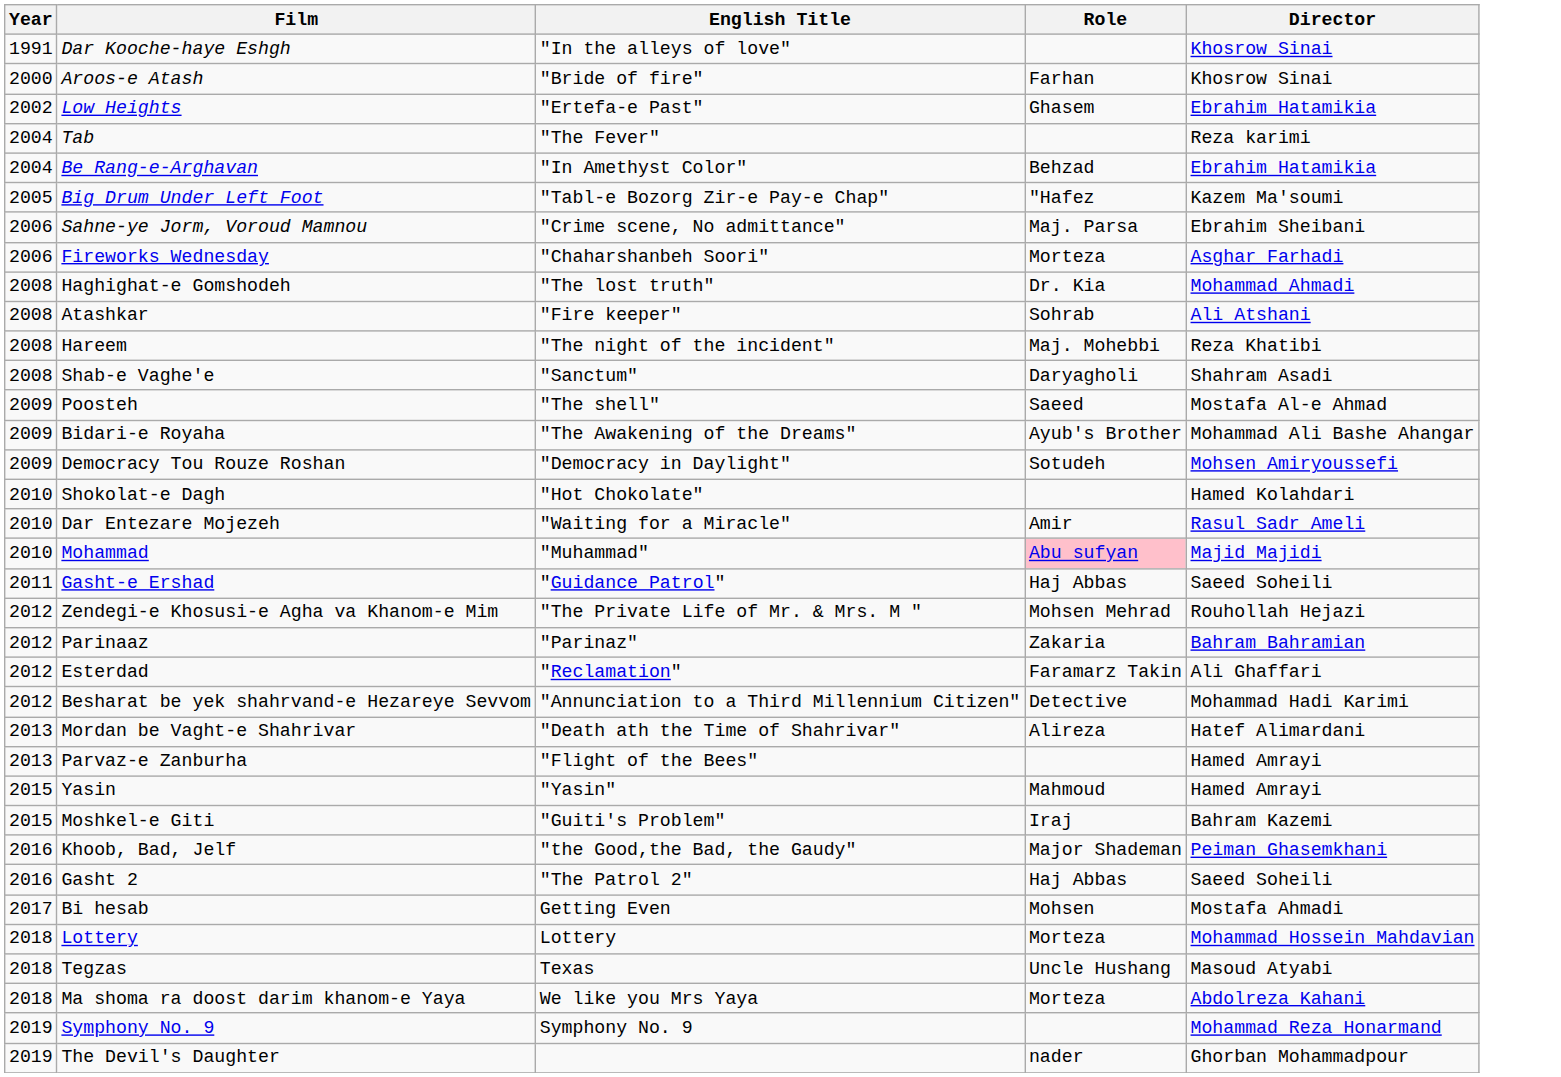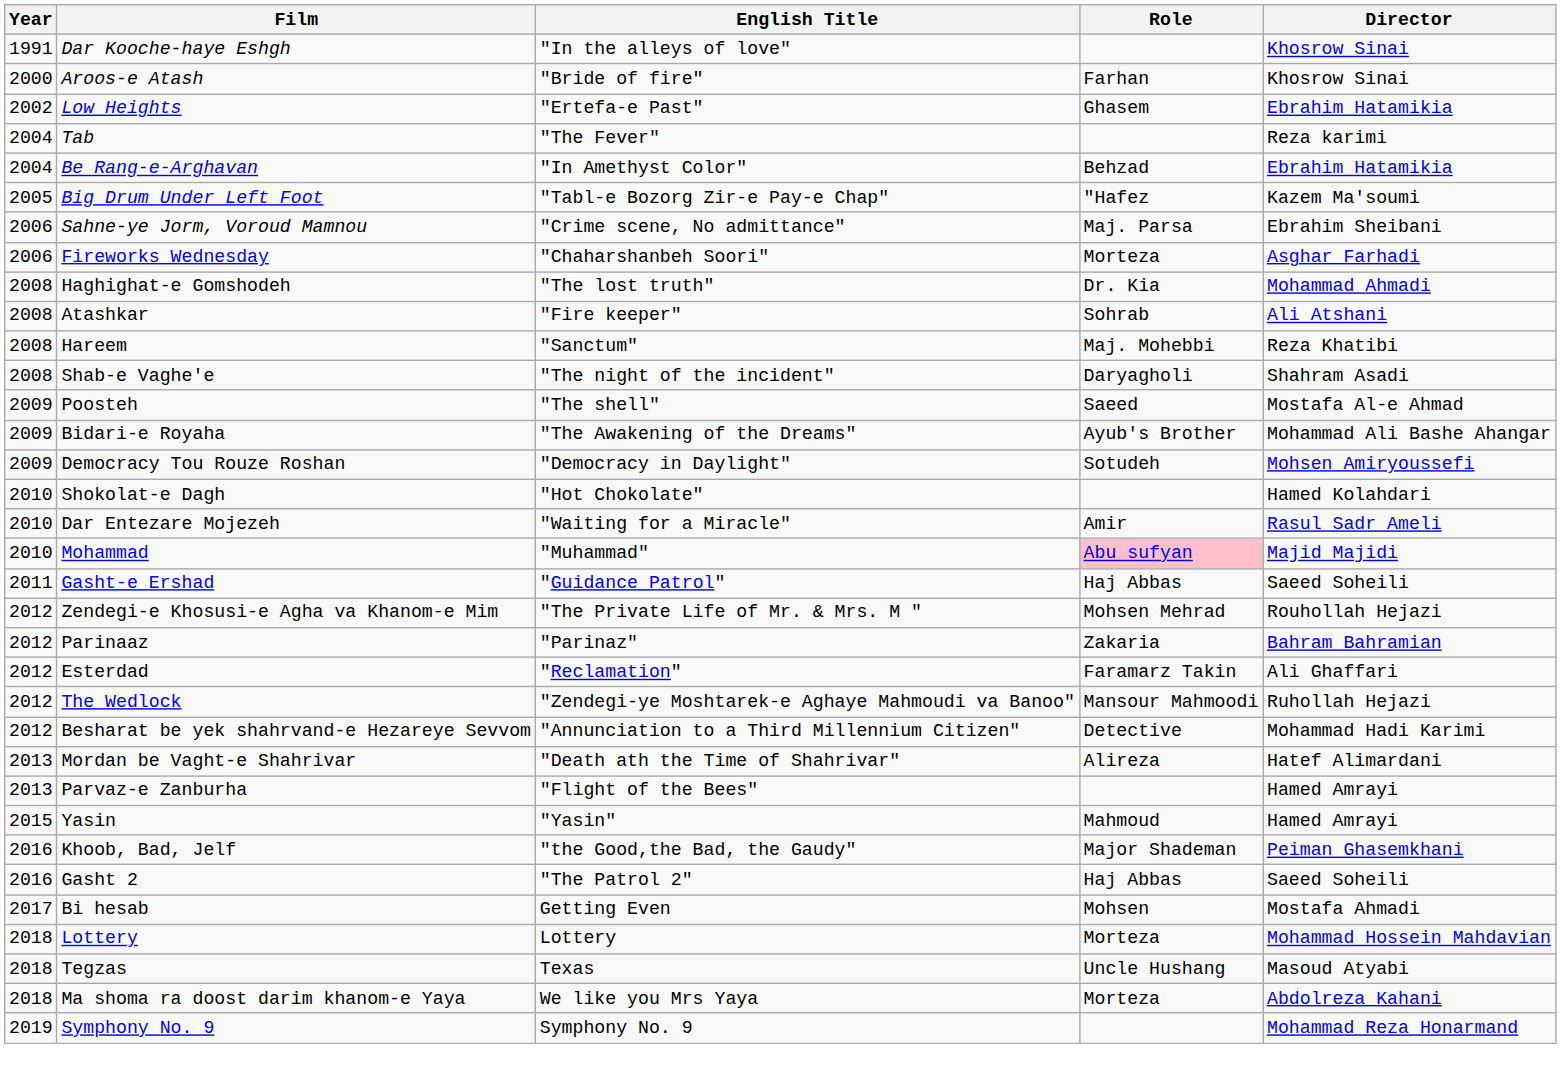 <table class="wikitable">
 <tr>
 <th>Year</th>
 <th>Film</th>
 <th>English Title</th>
 <th>Role</th>
 <th>Director</th>
 </tr>
 <tr>
 <td>1991</td>
 <td><em>Dar Kooche-haye Eshgh</em></td>
 <td>"In the alleys of love"</td>
 <td></td>
 <td><a href='#'>Khosrow Sinai</a></td>
 </tr>
 <tr>
 <td>2000</td>
 <td><em>Aroos-e Atash</em></td>
 <td>"Bride of fire"</td>
 <td>Farhan</td>
 <td>Khosrow Sinai</td>
 </tr>
 <tr>
 <td>2002</td>
 <td><em><a href='#'>Low Heights</a></em></td>
 <td>"Ertefa-e Past"</td>
 <td>Ghasem</td>
 <td><a href='#'>Ebrahim Hatamikia</a></td>
 </tr>
 <tr>
 <td>2004</td>
 <td><em>Tab</em></td>
 <td>"The Fever"</td>
 <td></td>
 <td>Reza karimi</td>
 </tr>
 <tr>
 <td>2004</td>
 <td><em><a href='#'>Be Rang-e-Arghavan</a></em></td>
 <td>"In Amethyst Color"</td>
 <td>Behzad</td>
 <td><a href='#'>Ebrahim Hatamikia</a></td>
 </tr>
 <tr>
 <td>2005</td>
 <td><em><a href='#'>Big Drum Under Left Foot</a></em></td>
 <td>"Tabl-e Bozorg Zir-e Pay-e Chap"</td>
 <td>"Hafez </td>
 <td>Kazem Ma'soumi</td>
 </tr>
 <tr>
 <td>2006</td>
 <td><em>Sahne-ye Jorm, Voroud Mamnou<strong></td>
 <td>"Crime scene, No admittance"</td>
 <td>Maj. Parsa</td>
 <td>Ebrahim Sheibani</td>
 </tr>
 <tr>
 <td>2006</td>
 <td></em><a href='#'>Fireworks Wednesday</a><em></td>
 <td>"Chaharshanbeh Soori"</td>
 <td>Morteza</td>
 <td><a href='#'>Asghar Farhadi</a></td>
 </tr>
 <tr>
 <td>2008</td>
 <td></em>Haghighat-e Gomshodeh<em></td>
 <td>"The lost truth"</td>
 <td>Dr. Kia</td>
 <td><a href='#'>Mohammad Ahmadi</a></td>
 </tr>
 <tr>
 <td>2008</td>
 <td></em>Atashkar<em></td>
 <td>"Fire keeper"</td>
 <td>Sohrab</td>
 <td><a href='#'>Ali Atshani</a></td>
 </tr>
 <tr>
 <td>2008</td>
 <td></em>Hareem<em></td>
-<td>"The night of the incident"</td>
+<td>"Sanctum"</td>
 <td>Maj. Mohebbi</td>
 <td>Reza Khatibi</td>
 </tr>
 <tr>
 <td>2008</td>
 <td></em>Shab-e Vaghe'e<em></td>
-<td>"Sanctum"</td>
+<td>"The night of the incident"</td>
 <td>Daryagholi</td>
 <td>Shahram Asadi</td>
 </tr>
 <tr>
 <td>2009</td>
 <td></em>Poosteh<em></td>
 <td>"The shell"</td>
 <td>Saeed</td>
 <td>Mostafa Al-e Ahmad</td>
 </tr>
 <tr>
 <td>2009</td>
 <td></em>Bidari-e Royaha<em></td>
 <td>"The Awakening of the Dreams"</td>
 <td>Ayub's Brother</td>
 <td>Mohammad Ali Bashe Ahangar</td>
 </tr>
 <tr>
 <td>2009</td>
 <td></em>Democracy Tou Rouze Roshan <em></td>
 <td>"Democracy in Daylight"</td>
 <td>Sotudeh</td>
 <td><a href='#'>Mohsen Amiryoussefi</a></td>
 </tr>
 <tr>
 <td>2010</td>
 <td></em>Shokolat-e Dagh<em></td>
 <td>"Hot Chokolate"</td>
 <td></td>
 <td>Hamed Kolahdari</td>
 </tr>
 <tr>
 <td>2010</td>
 <td></em>Dar Entezare Mojezeh<em></td>
 <td>"Waiting for a Miracle"</td>
 <td>Amir</td>
 <td><a href='#'>Rasul Sadr Ameli</a></td>
 </tr>
 <tr>
 <td>2010</td>
 <td></em><a href='#'>Mohammad</a><em></td>
 <td>"Muhammad"</td>
 <td style="background: pink;"><a href='#'>Abu sufyan</a></td>
 <td><a href='#'>Majid Majidi</a></td>
 </tr>
 <tr>
 <td>2011</td>
 <td></em><a href='#'>Gasht-e Ershad</a><em></td>
 <td>"<a href='#'>Guidance Patrol</a>"</td>
 <td>Haj Abbas</td>
 <td>Saeed Soheili</td>
 </tr>
 <tr>
 <td>2012</td>
 <td></em>Zendegi-e Khosusi-e Agha va Khanom-e Mim<em></td>
 <td>"The Private Life of Mr. & Mrs. M "</td>
 <td>Mohsen Mehrad</td>
 <td>Rouhollah Hejazi</td>
 </tr>
 <tr>
 <td>2012</td>
 <td></em>Parinaaz<em></td>
 <td>"Parinaz"</td>
 <td>Zakaria</td>
 <td><a href='#'>Bahram Bahramian</a></td>
 </tr>
 <tr>
 <td>2012</td>
 <td></em>Esterdad<em></td>
 <td>"<a href='#'>Reclamation</a>"</td>
 <td>Faramarz Takin</td>
 <td>Ali Ghaffari</td>
 </tr>
 <tr>
 <td>2012</td>
+<td></em><a href='#'>The Wedlock</a><em></td>
+<td>"Zendegi-ye Moshtarek-e Aghaye Mahmoudi va Banoo"</td>
+<td>Mansour Mahmoodi</td>
+<td>Ruhollah Hejazi</td>
+</tr>
+<tr>
+<td>2012</td>
 <td></em>Besharat be yek shahrvand-e Hezareye Sevvom<em></td>
 <td>"Annunciation to a Third Millennium Citizen"</td>
 <td>Detective</td>
 <td>Mohammad Hadi Karimi</td>
 </tr>
 <tr>
 <td>2013</td>
 <td></em>Mordan be Vaght-e Shahrivar<em></td>
 <td>"Death ath the Time of Shahrivar"</td>
 <td>Alireza</td>
 <td>Hatef Alimardani</td>
 </tr>
 <tr>
 <td>2013</td>
 <td></em>Parvaz-e Zanburha<em></td>
 <td>"Flight of the Bees"</td>
 <td></td>
 <td>Hamed Amrayi</td>
 </tr>
 <tr>
 <td>2015</td>
 <td></em>Yasin<em></td>
 <td>"Yasin"</td>
 <td>Mahmoud</td>
 <td>Hamed Amrayi</td>
-</tr>
-<tr>
-<td>2015</td>
-<td></em>Moshkel-e Giti<em></td>
-<td>"Guiti's Problem"</td>
-<td>Iraj</td>
-<td>Bahram Kazemi</td>
 </tr>
 <tr>
 <td>2016</td>
 <td></em>Khoob, Bad, Jelf<em></td>
 <td>"the Good,the Bad, the Gaudy"</td>
 <td>Major Shademan</td>
 <td><a href='#'>Peiman Ghasemkhani</a></td>
 </tr>
 <tr>
 <td>2016</td>
 <td></em>Gasht 2<em></td>
 <td>"The Patrol 2"</td>
 <td>Haj Abbas</td>
 <td>Saeed Soheili</td>
 </tr>
 <tr>
 <td>2017</td>
 <td></em>Bi hesab <em></td>
 <td>Getting Even</td>
 <td>Mohsen</td>
 <td>Mostafa Ahmadi</td>
 </tr>
 <tr>
 <td>2018</td>
 <td></em><a href='#'>Lottery</a><em></td>
 <td>Lottery</td>
 <td>Morteza</td>
 <td><a href='#'>Mohammad Hossein Mahdavian</a></td>
 </tr>
 <tr>
 <td>2018</td>
 <td></em>Tegzas<em></td>
 <td>Texas</td>
 <td>Uncle Hushang</td>
 <td>Masoud Atyabi</td>
 </tr>
 <tr>
 <td>2018</td>
 <td></em>Ma shoma ra doost darim khanom-e Yaya<em></td>
 <td>We like you Mrs Yaya</td>
 <td>Morteza</td>
 <td><a href='#'>Abdolreza Kahani</a></td>
 </tr>
 <tr>
 <td>2019</td>
 <td></em><a href='#'>Symphony No. 9</a><em></td>
 <td>Symphony No. 9</td>
 <td></td>
 <td><a href='#'>Mohammad Reza Honarmand</a></td>
 </tr>
-<tr>
-<td>2019</td>
-<td></em>The Devil's Daughter<em></td>
-<td></td>
-<td>nader</td>
-<td>Ghorban Mohammadpour</td>
-</tr>
 </table>
